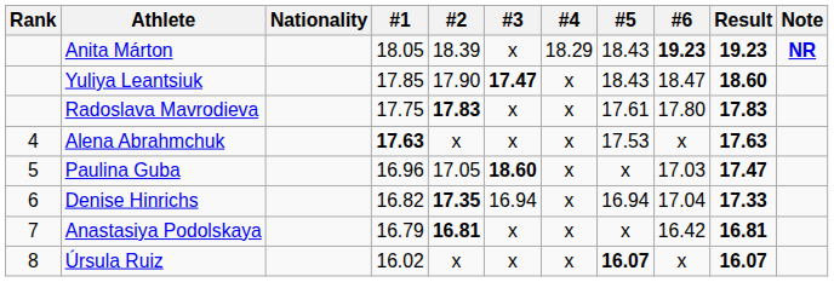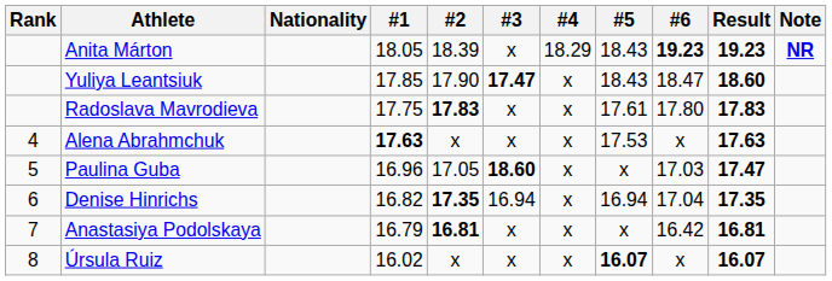 <table class="wikitable sortable" style="text-align:center">
 <tr>
 <th>Rank</th>
 <th>Athlete</th>
 <th>Nationality</th>
 <th>#1</th>
 <th>#2</th>
 <th>#3</th>
 <th>#4</th>
 <th>#5</th>
 <th>#6</th>
 <th>Result</th>
 <th>Note</th>
 </tr>
 <tr>
 <td></td>
 <td align=left><a href='#'>Anita Márton</a></td>
 <td align=left></td>
 <td>18.05</td>
 <td>18.39</td>
 <td>x</td>
 <td>18.29</td>
 <td>18.43</td>
 <td><strong>19.23</strong></td>
 <td><strong>19.23</strong></td>
 <td><strong><a href='#'>NR</a></strong></td>
 </tr>
 <tr>
 <td></td>
 <td align=left><a href='#'>Yuliya Leantsiuk</a></td>
 <td align=left></td>
 <td>17.85</td>
 <td>17.90</td>
 <td><strong>17.47</strong></td>
 <td>x</td>
 <td>18.43</td>
 <td>18.47</td>
 <td><strong>18.60</strong></td>
 <td></td>
 </tr>
 <tr>
 <td></td>
 <td align=left><a href='#'>Radoslava Mavrodieva</a></td>
 <td align=left></td>
 <td>17.75</td>
 <td><strong>17.83</strong></td>
 <td>x</td>
 <td>x</td>
 <td>17.61</td>
 <td>17.80</td>
 <td><strong>17.83</strong></td>
 <td></td>
 </tr>
 <tr>
 <td>4</td>
 <td align=left><a href='#'>Alena Abrahmchuk</a></td>
 <td align=left></td>
 <td><strong>17.63</strong></td>
 <td>x</td>
 <td>x</td>
 <td>x</td>
 <td>17.53</td>
 <td>x</td>
 <td><strong>17.63</strong></td>
 <td></td>
 </tr>
 <tr>
 <td>5</td>
 <td align=left><a href='#'>Paulina Guba</a></td>
 <td align=left></td>
 <td>16.96</td>
 <td>17.05</td>
 <td><strong>18.60</strong></td>
 <td>x</td>
 <td>x</td>
 <td>17.03</td>
 <td><strong>17.47</strong></td>
 <td></td>
 </tr>
 <tr>
 <td>6</td>
 <td align=left><a href='#'>Denise Hinrichs</a></td>
 <td align=left></td>
 <td>16.82</td>
 <td><strong>17.35</strong></td>
 <td>16.94</td>
 <td>x</td>
 <td>16.94</td>
 <td>17.04</td>
-<td><strong>17.33</strong></td>
+<td><strong>17.35</strong></td>
 <td></td>
 </tr>
 <tr>
 <td>7</td>
 <td align=left><a href='#'>Anastasiya Podolskaya</a></td>
 <td align=left></td>
 <td>16.79</td>
 <td><strong>16.81</strong></td>
 <td>x</td>
 <td>x</td>
 <td>x</td>
 <td>16.42</td>
 <td><strong>16.81</strong></td>
 <td></td>
 </tr>
 <tr>
 <td>8</td>
 <td align=left><a href='#'>Úrsula Ruiz</a></td>
 <td align=left></td>
 <td>16.02</td>
 <td>x</td>
 <td>x</td>
 <td>x</td>
 <td><strong>16.07</strong></td>
 <td>x</td>
 <td><strong>16.07</strong></td>
 <td></td>
 </tr>
 </table>
